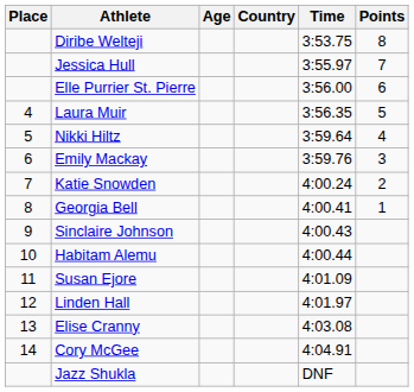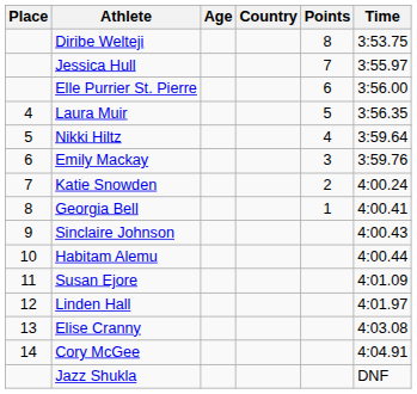 <table class="wikitable mw-datatable sortable">
 <tr>
 <th>Place</th>
 <th>Athlete</th>
 <th>Age</th>
 <th>Country</th>
+<th>Points</th>
 <th>Time</th>
-<th>Points</th>
 </tr>
 <tr>
 <td align=center></td>
 <td><a href='#'>Diribe Welteji</a></td>
 <td></td>
 <td></td>
+<td align=center>8</td>
 <td>3:53.75</td>
-<td align=center>8</td>
 </tr>
 <tr>
 <td align=center></td>
 <td><a href='#'>Jessica Hull</a></td>
 <td></td>
 <td></td>
+<td align=center>7</td>
 <td>3:55.97</td>
-<td align=center>7</td>
 </tr>
 <tr>
 <td align=center></td>
 <td><a href='#'>Elle Purrier St. Pierre</a></td>
 <td></td>
 <td></td>
+<td align=center>6</td>
 <td>3:56.00</td>
-<td align=center>6</td>
 </tr>
 <tr>
 <td align=center>4</td>
 <td><a href='#'>Laura Muir</a></td>
 <td></td>
 <td></td>
+<td align=center>5</td>
 <td>3:56.35</td>
-<td align=center>5</td>
 </tr>
 <tr>
 <td align=center>5</td>
 <td><a href='#'>Nikki Hiltz</a></td>
 <td></td>
 <td></td>
+<td align=center>4</td>
 <td>3:59.64</td>
-<td align=center>4</td>
 </tr>
 <tr>
 <td align=center>6</td>
 <td><a href='#'>Emily Mackay</a></td>
 <td></td>
 <td></td>
+<td align=center>3</td>
 <td>3:59.76</td>
-<td align=center>3</td>
 </tr>
 <tr>
 <td align=center>7</td>
 <td><a href='#'>Katie Snowden</a></td>
 <td></td>
 <td></td>
+<td align=center>2</td>
 <td>4:00.24</td>
-<td align=center>2</td>
 </tr>
 <tr>
 <td align=center>8</td>
 <td><a href='#'>Georgia Bell</a></td>
 <td></td>
 <td></td>
+<td align=center>1</td>
 <td>4:00.41</td>
-<td align=center>1</td>
 </tr>
 <tr>
 <td align=center>9</td>
 <td><a href='#'>Sinclaire Johnson</a></td>
 <td></td>
 <td></td>
+<td align=center></td>
 <td>4:00.43</td>
-<td align=center></td>
 </tr>
 <tr>
 <td align=center>10</td>
 <td><a href='#'>Habitam Alemu</a></td>
 <td></td>
 <td></td>
+<td align=center></td>
 <td>4:00.44</td>
-<td align=center></td>
 </tr>
 <tr>
 <td align=center>11</td>
 <td><a href='#'>Susan Ejore</a></td>
 <td></td>
 <td></td>
+<td align=center></td>
 <td>4:01.09</td>
-<td align=center></td>
 </tr>
 <tr>
 <td align=center>12</td>
 <td><a href='#'>Linden Hall</a></td>
 <td></td>
 <td></td>
+<td align=center></td>
 <td>4:01.97</td>
-<td align=center></td>
 </tr>
 <tr>
 <td align=center>13</td>
 <td><a href='#'>Elise Cranny</a></td>
 <td></td>
 <td></td>
+<td align=center></td>
 <td>4:03.08</td>
-<td align=center></td>
 </tr>
 <tr>
 <td align=center>14</td>
 <td><a href='#'>Cory McGee</a></td>
 <td></td>
 <td></td>
+<td align=center></td>
 <td>4:04.91</td>
-<td align=center></td>
 </tr>
 <tr>
 <td align=center></td>
 <td><a href='#'>Jazz Shukla</a></td>
 <td></td>
 <td></td>
+<td align=center></td>
 <td>DNF</td>
-<td align=center></td>
 </tr>
 </table>
